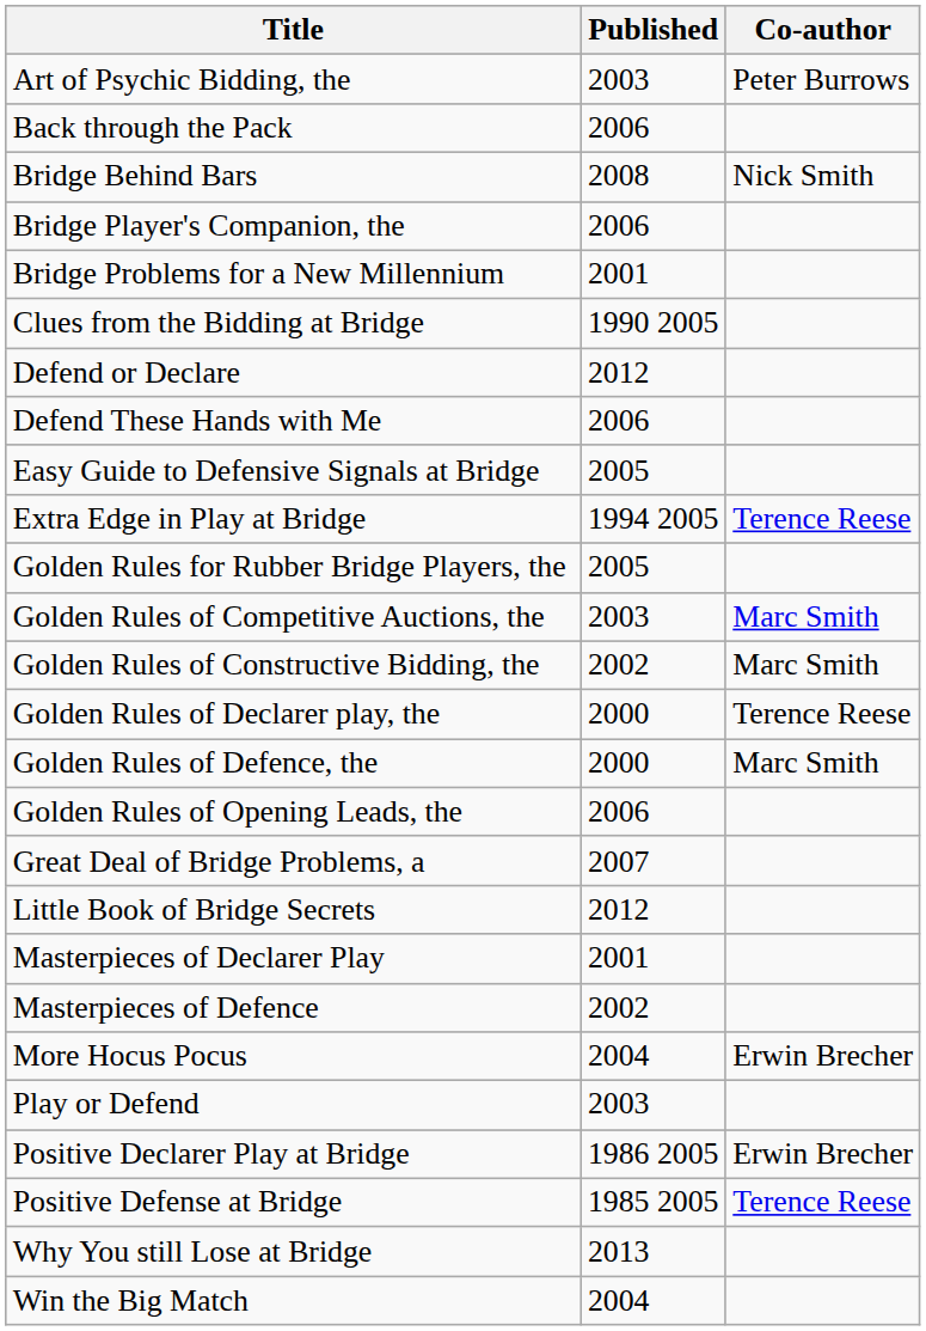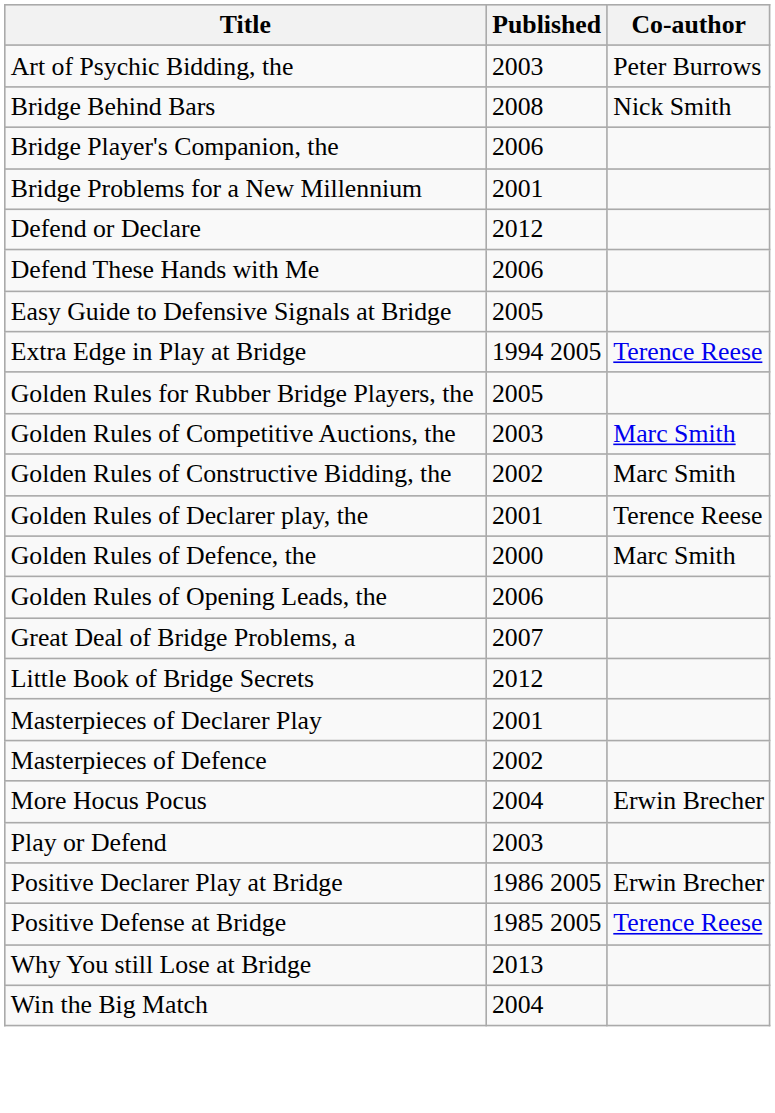 <table class="sortable wikitable">
 <tr>
 <th>Title</th>
 <th>Published</th>
 <th>Co-author</th>
 </tr>
 <tr>
 <td>Art of Psychic Bidding, the</td>
 <td>2003</td>
 <td>Peter Burrows</td>
-</tr>
-<tr>
-<td>Back through the Pack</td>
-<td>2006</td>
-<td></td>
 </tr>
 <tr>
 <td>Bridge Behind Bars</td>
 <td>2008</td>
 <td>Nick Smith</td>
 </tr>
 <tr>
 <td>Bridge Player's Companion, the</td>
 <td>2006</td>
 <td></td>
 </tr>
 <tr>
 <td>Bridge Problems for a New Millennium</td>
 <td>2001</td>
-<td></td>
-</tr>
-<tr>
-<td>Clues from the Bidding at Bridge</td>
-<td>1990 2005</td>
 <td></td>
 </tr>
 <tr>
 <td>Defend or Declare</td>
 <td>2012</td>
 <td></td>
 </tr>
 <tr>
 <td>Defend These Hands with Me</td>
 <td>2006</td>
 <td></td>
 </tr>
 <tr>
 <td>Easy Guide to Defensive Signals at Bridge</td>
 <td>2005</td>
 <td></td>
 </tr>
 <tr>
 <td>Extra Edge in Play at Bridge</td>
 <td>1994 2005</td>
 <td><a href='#'>Terence Reese</a></td>
 </tr>
 <tr>
 <td>Golden Rules for Rubber Bridge Players, the </td>
 <td>2005</td>
 <td></td>
 </tr>
 <tr>
 <td>Golden Rules of Competitive Auctions, the</td>
 <td>2003</td>
 <td><a href='#'>Marc Smith</a></td>
 </tr>
 <tr>
 <td>Golden Rules of Constructive Bidding, the</td>
 <td>2002</td>
 <td>Marc Smith</td>
 </tr>
 <tr>
 <td>Golden Rules of Declarer play, the</td>
-<td>2000</td>
+<td>2001</td>
 <td>Terence Reese</td>
 </tr>
 <tr>
 <td>Golden Rules of Defence, the</td>
 <td>2000</td>
 <td>Marc Smith</td>
 </tr>
 <tr>
 <td>Golden Rules of Opening Leads, the</td>
 <td>2006</td>
 <td></td>
 </tr>
 <tr>
 <td>Great Deal of Bridge Problems, a</td>
 <td>2007</td>
 <td></td>
 </tr>
 <tr>
 <td>Little Book of Bridge Secrets</td>
 <td>2012</td>
 <td></td>
 </tr>
 <tr>
 <td>Masterpieces of Declarer Play</td>
 <td>2001</td>
 <td></td>
 </tr>
 <tr>
 <td>Masterpieces of Defence</td>
 <td>2002</td>
 <td></td>
 </tr>
 <tr>
 <td>More Hocus Pocus</td>
 <td>2004</td>
 <td>Erwin Brecher</td>
 </tr>
 <tr>
 <td>Play or Defend</td>
 <td>2003</td>
 <td></td>
 </tr>
 <tr>
 <td>Positive Declarer Play at Bridge</td>
 <td>1986 2005</td>
 <td>Erwin Brecher</td>
 </tr>
 <tr>
 <td>Positive Defense at Bridge</td>
 <td>1985 2005</td>
 <td><a href='#'>Terence Reese</a></td>
 </tr>
 <tr>
 <td>Why You still Lose at Bridge</td>
 <td>2013</td>
 <td></td>
 </tr>
 <tr>
 <td>Win the Big Match</td>
 <td>2004</td>
 <td></td>
 </tr>
 </table>
